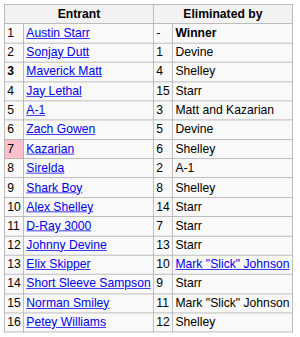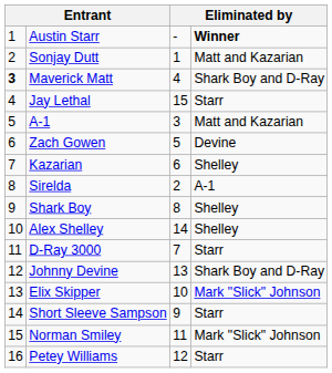 <table class="wikitable">
 <tr>
 <th colspan="2">Entrant</th>
 <th colspan="2">Eliminated by</th>
 </tr>
 <tr>
 <td>1</td>
 <td><a href='#'>Austin Starr</a></td>
 <td>-</td>
 <td><strong>Winner</strong></td>
 </tr>
 <tr>
 <td>2</td>
 <td><a href='#'>Sonjay Dutt</a></td>
 <td>1</td>
-<td>Devine</td>
+<td>Matt and Kazarian</td>
 </tr>
 <tr>
 <td><strong>3</strong></td>
 <td><a href='#'>Maverick Matt</a></td>
 <td>4</td>
-<td>Shelley</td>
+<td>Shark Boy and D-Ray</td>
 </tr>
 <tr>
 <td>4</td>
 <td><a href='#'>Jay Lethal</a></td>
 <td>15</td>
 <td>Starr</td>
 </tr>
 <tr>
 <td>5</td>
 <td><a href='#'>A-1</a></td>
 <td>3</td>
 <td>Matt and Kazarian</td>
 </tr>
 <tr>
 <td>6</td>
 <td><a href='#'>Zach Gowen</a></td>
 <td>5</td>
 <td>Devine</td>
 </tr>
 <tr>
-<td style="background: pink;">7</td>
+<td>7</td>
 <td><a href='#'>Kazarian</a></td>
 <td>6</td>
 <td>Shelley</td>
 </tr>
 <tr>
 <td>8</td>
 <td><a href='#'>Sirelda</a></td>
 <td>2</td>
 <td>A-1</td>
 </tr>
 <tr>
 <td>9</td>
 <td><a href='#'>Shark Boy</a></td>
 <td>8</td>
 <td>Shelley</td>
 </tr>
 <tr>
 <td>10</td>
 <td><a href='#'>Alex Shelley</a></td>
 <td>14</td>
-<td>Starr</td>
+<td>Shelley</td>
 </tr>
 <tr>
 <td>11</td>
 <td><a href='#'>D-Ray 3000</a></td>
 <td>7</td>
 <td>Starr</td>
 </tr>
 <tr>
 <td>12</td>
 <td><a href='#'>Johnny Devine</a></td>
 <td>13</td>
-<td>Starr</td>
+<td>Shark Boy and D-Ray</td>
 </tr>
 <tr>
 <td>13</td>
 <td><a href='#'>Elix Skipper</a></td>
 <td>10</td>
 <td><a href='#'>Mark "Slick" Johnson</a></td>
 </tr>
 <tr>
 <td>14</td>
 <td><a href='#'>Short Sleeve Sampson</a></td>
 <td>9</td>
 <td>Starr</td>
 </tr>
 <tr>
 <td>15</td>
 <td><a href='#'>Norman Smiley</a></td>
 <td>11</td>
 <td>Mark "Slick" Johnson</td>
 </tr>
 <tr>
 <td>16</td>
 <td><a href='#'>Petey Williams</a></td>
 <td>12</td>
-<td>Shelley</td>
+<td>Starr</td>
 </tr>
 </table>
